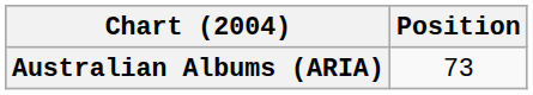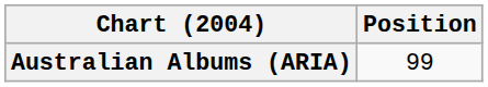 <table class="wikitable plainrowheaders" style="text-align:center">
 <tr>
 <th scope="col">Chart (2004)</th>
 <th scope="col">Position</th>
 </tr>
 <tr>
 <th scope="row">Australian Albums (ARIA)</th>
-<td>73</td>
+<td>99</td>
 </tr>
 </table>
